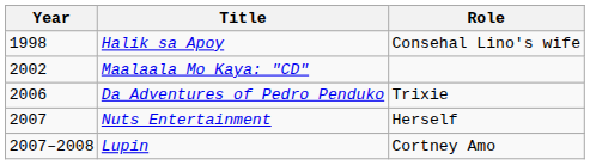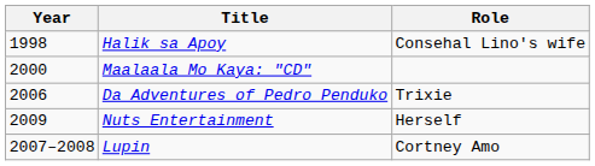 <table class="wikitable sortable">
 <tr>
 <th>Year</th>
 <th>Title</th>
 <th>Role</th>
 </tr>
 <tr>
 <td>1998</td>
 <td><em><a href='#'>Halik sa Apoy</a></em></td>
 <td>Consehal Lino's wife</td>
 </tr>
 <tr>
-<td>2002</td>
+<td>2000</td>
 <td><em><a href='#'>Maalaala Mo Kaya: "CD"</a></em></td>
 <td></td>
 </tr>
 <tr>
 <td>2006</td>
 <td><em><a href='#'>Da Adventures of Pedro Penduko</a></em></td>
 <td>Trixie</td>
 </tr>
 <tr>
-<td>2007</td>
+<td>2009</td>
 <td><em><a href='#'>Nuts Entertainment</a></em></td>
 <td>Herself</td>
 </tr>
 <tr>
 <td>2007–2008</td>
 <td><em><a href='#'>Lupin</a></em></td>
 <td>Cortney Amo</td>
 </tr>
 </table>
